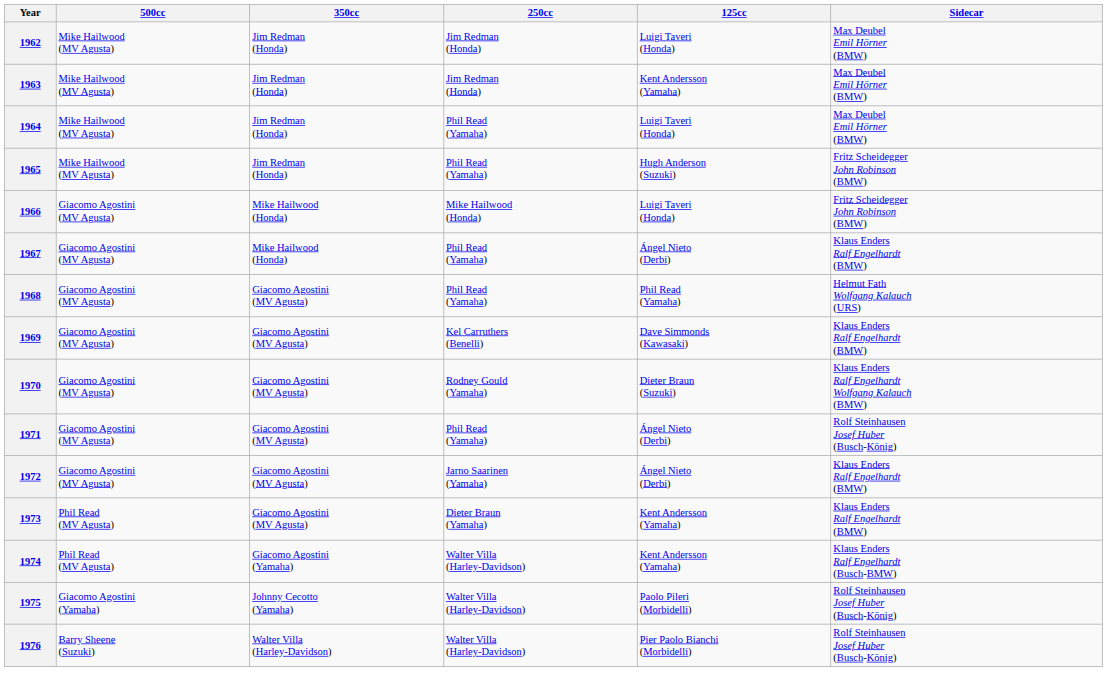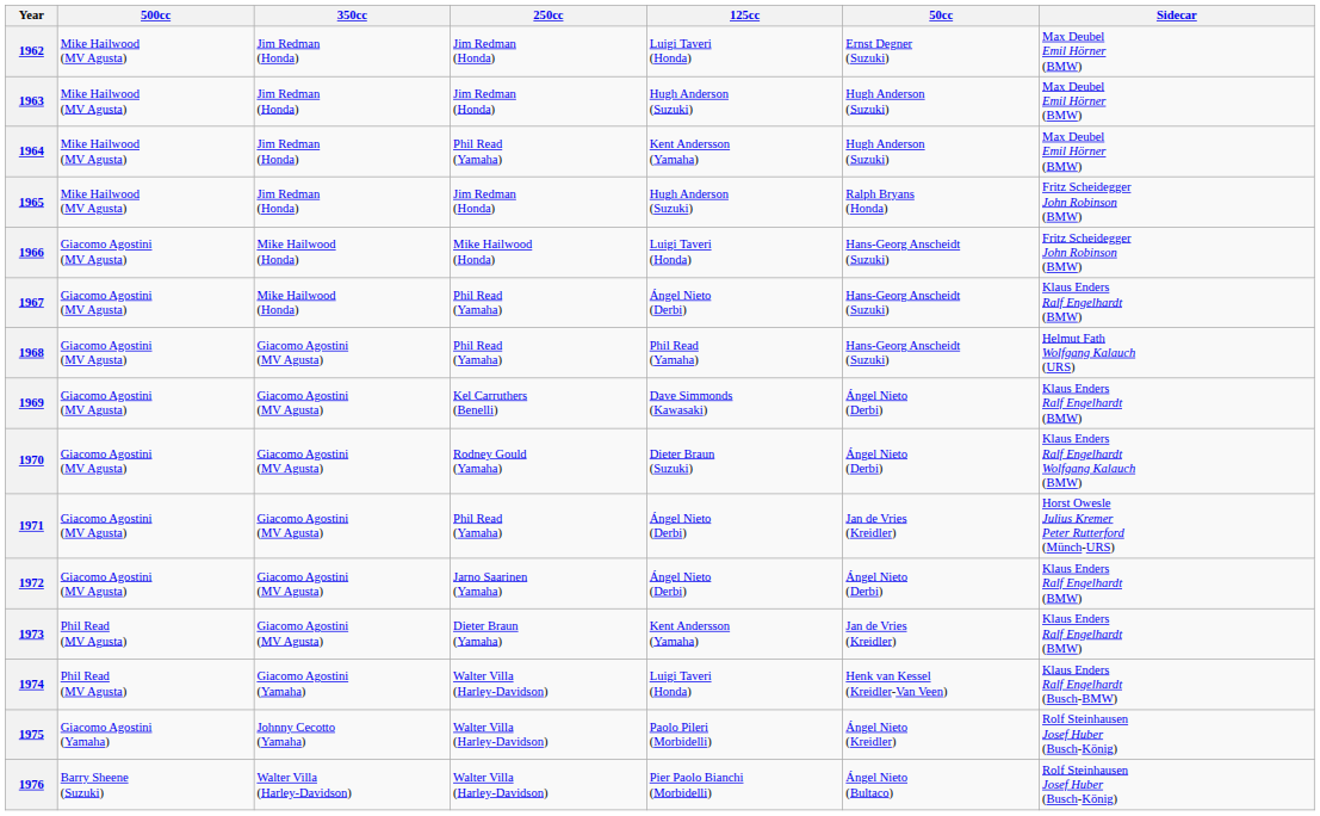 <table class="wikitable" width="95%" style="font-size:90%">
 <tr>
 <th width=4%>Year</th>
 <th width=15%><a href='#'>500cc</a></th>
 <th width=15%><a href='#'>350cc</a></th>
 <th width=15%><a href='#'>250cc</a></th>
 <th width=15%><a href='#'>125cc</a></th>
+<th width=15%><a href='#'>50cc</a></th>
 <th width=21%><a href='#'>Sidecar</a></th>
 </tr>
 <tr>
 <th><a href='#'>1962</a></th>
 <td> <a href='#'>Mike Hailwood</a><br>(<a href='#'>MV Agusta</a>)</td>
 <td> <a href='#'>Jim Redman</a><br>(<a href='#'>Honda</a>)</td>
 <td> <a href='#'>Jim Redman</a><br>(<a href='#'>Honda</a>)</td>
 <td> <a href='#'>Luigi Taveri</a><br>(<a href='#'>Honda</a>)</td>
+<td> <a href='#'>Ernst Degner</a><br>(<a href='#'>Suzuki</a>)</td>
 <td> <a href='#'>Max Deubel</a><br> <em><a href='#'>Emil Hörner</a></em><br>(<a href='#'>BMW</a>)</td>
 </tr>
 <tr>
 <th><a href='#'>1963</a></th>
 <td> <a href='#'>Mike Hailwood</a><br>(<a href='#'>MV Agusta</a>)</td>
 <td> <a href='#'>Jim Redman</a><br>(<a href='#'>Honda</a>)</td>
 <td> <a href='#'>Jim Redman</a><br>(<a href='#'>Honda</a>)</td>
-<td> <a href='#'>Kent Andersson</a><br>(<a href='#'>Yamaha</a>)</td>
+<td> <a href='#'>Hugh Anderson</a><br>(<a href='#'>Suzuki</a>)</td>
+<td> <a href='#'>Hugh Anderson</a><br>(<a href='#'>Suzuki</a>)</td>
 <td> <a href='#'>Max Deubel</a><br> <em><a href='#'>Emil Hörner</a></em><br>(<a href='#'>BMW</a>)</td>
 </tr>
 <tr>
 <th><a href='#'>1964</a></th>
 <td> <a href='#'>Mike Hailwood</a><br>(<a href='#'>MV Agusta</a>)</td>
 <td> <a href='#'>Jim Redman</a><br>(<a href='#'>Honda</a>)</td>
 <td> <a href='#'>Phil Read</a><br>(<a href='#'>Yamaha</a>)</td>
-<td> <a href='#'>Luigi Taveri</a><br>(<a href='#'>Honda</a>)</td>
+<td> <a href='#'>Kent Andersson</a><br>(<a href='#'>Yamaha</a>)</td>
+<td> <a href='#'>Hugh Anderson</a><br>(<a href='#'>Suzuki</a>)</td>
 <td> <a href='#'>Max Deubel</a><br> <em><a href='#'>Emil Hörner</a></em><br>(<a href='#'>BMW</a>)</td>
 </tr>
 <tr>
 <th><a href='#'>1965</a></th>
 <td> <a href='#'>Mike Hailwood</a><br>(<a href='#'>MV Agusta</a>)</td>
 <td> <a href='#'>Jim Redman</a><br>(<a href='#'>Honda</a>)</td>
-<td> <a href='#'>Phil Read</a><br>(<a href='#'>Yamaha</a>)</td>
+<td> <a href='#'>Jim Redman</a><br>(<a href='#'>Honda</a>)</td>
 <td> <a href='#'>Hugh Anderson</a><br>(<a href='#'>Suzuki</a>)</td>
+<td> <a href='#'>Ralph Bryans</a><br>(<a href='#'>Honda</a>)</td>
 <td> <a href='#'>Fritz Scheidegger</a><br> <em><a href='#'>John Robinson</a></em><br>(<a href='#'>BMW</a>)</td>
 </tr>
 <tr>
 <th><a href='#'>1966</a></th>
 <td> <a href='#'>Giacomo Agostini</a><br>(<a href='#'>MV Agusta</a>)</td>
 <td> <a href='#'>Mike Hailwood</a><br>(<a href='#'>Honda</a>)</td>
 <td> <a href='#'>Mike Hailwood</a><br>(<a href='#'>Honda</a>)</td>
 <td> <a href='#'>Luigi Taveri</a><br>(<a href='#'>Honda</a>)</td>
+<td> <a href='#'>Hans-Georg Anscheidt</a><br>(<a href='#'>Suzuki</a>)</td>
 <td> <a href='#'>Fritz Scheidegger</a><br> <em><a href='#'>John Robinson</a></em><br>(<a href='#'>BMW</a>)</td>
 </tr>
 <tr>
 <th><a href='#'>1967</a></th>
 <td> <a href='#'>Giacomo Agostini</a><br>(<a href='#'>MV Agusta</a>)</td>
 <td> <a href='#'>Mike Hailwood</a><br>(<a href='#'>Honda</a>)</td>
 <td> <a href='#'>Phil Read</a><br>(<a href='#'>Yamaha</a>)</td>
 <td> <a href='#'>Ángel Nieto</a><br>(<a href='#'>Derbi</a>)</td>
+<td> <a href='#'>Hans-Georg Anscheidt</a><br>(<a href='#'>Suzuki</a>)</td>
 <td> <a href='#'>Klaus Enders</a><br> <em><a href='#'>Ralf Engelhardt</a></em><br>(<a href='#'>BMW</a>)</td>
 </tr>
 <tr>
 <th><a href='#'>1968</a></th>
 <td> <a href='#'>Giacomo Agostini</a><br>(<a href='#'>MV Agusta</a>)</td>
 <td> <a href='#'>Giacomo Agostini</a><br>(<a href='#'>MV Agusta</a>)</td>
 <td> <a href='#'>Phil Read</a><br>(<a href='#'>Yamaha</a>)</td>
 <td> <a href='#'>Phil Read</a><br>(<a href='#'>Yamaha</a>)</td>
+<td> <a href='#'>Hans-Georg Anscheidt</a><br>(<a href='#'>Suzuki</a>)</td>
 <td> <a href='#'>Helmut Fath</a><br> <em><a href='#'>Wolfgang Kalauch</a></em><br>(<a href='#'>URS</a>)</td>
 </tr>
 <tr>
 <th><a href='#'>1969</a></th>
 <td> <a href='#'>Giacomo Agostini</a><br>(<a href='#'>MV Agusta</a>)</td>
 <td> <a href='#'>Giacomo Agostini</a><br>(<a href='#'>MV Agusta</a>)</td>
 <td> <a href='#'>Kel Carruthers</a><br>(<a href='#'>Benelli</a>)</td>
 <td> <a href='#'>Dave Simmonds</a><br>(<a href='#'>Kawasaki</a>)</td>
+<td> <a href='#'>Ángel Nieto</a><br>(<a href='#'>Derbi</a>)</td>
 <td> <a href='#'>Klaus Enders</a><br> <em><a href='#'>Ralf Engelhardt</a></em><br>(<a href='#'>BMW</a>)</td>
 </tr>
 <tr>
 <th><a href='#'>1970</a></th>
 <td> <a href='#'>Giacomo Agostini</a><br>(<a href='#'>MV Agusta</a>)</td>
 <td> <a href='#'>Giacomo Agostini</a><br>(<a href='#'>MV Agusta</a>)</td>
 <td> <a href='#'>Rodney Gould</a><br>(<a href='#'>Yamaha</a>)</td>
 <td> <a href='#'>Dieter Braun</a><br>(<a href='#'>Suzuki</a>)</td>
+<td> <a href='#'>Ángel Nieto</a><br>(<a href='#'>Derbi</a>)</td>
 <td> <a href='#'>Klaus Enders</a><br> <em><a href='#'>Ralf Engelhardt</a></em><br> <em><a href='#'>Wolfgang Kalauch</a></em><br>(<a href='#'>BMW</a>)</td>
 </tr>
 <tr>
 <th><a href='#'>1971</a></th>
 <td> <a href='#'>Giacomo Agostini</a><br>(<a href='#'>MV Agusta</a>)</td>
 <td> <a href='#'>Giacomo Agostini</a><br>(<a href='#'>MV Agusta</a>)</td>
 <td> <a href='#'>Phil Read</a><br>(<a href='#'>Yamaha</a>)</td>
 <td> <a href='#'>Ángel Nieto</a><br>(<a href='#'>Derbi</a>)</td>
-<td> <a href='#'>Rolf Steinhausen</a><br> <em><a href='#'>Josef Huber</a></em><br>(<a href='#'>Busch</a>-<a href='#'>König</a>)</td>
+<td> <a href='#'>Jan de Vries</a><br>(<a href='#'>Kreidler</a>)</td>
+<td> <a href='#'>Horst Owesle</a><br> <em><a href='#'>Julius Kremer</a></em><br> <em><a href='#'>Peter Rutterford</a></em><br>(<a href='#'>Münch</a>-<a href='#'>URS</a>)</td>
 </tr>
 <tr>
 <th><a href='#'>1972</a></th>
 <td> <a href='#'>Giacomo Agostini</a><br>(<a href='#'>MV Agusta</a>)</td>
 <td> <a href='#'>Giacomo Agostini</a><br>(<a href='#'>MV Agusta</a>)</td>
 <td> <a href='#'>Jarno Saarinen</a><br>(<a href='#'>Yamaha</a>)</td>
+<td> <a href='#'>Ángel Nieto</a><br>(<a href='#'>Derbi</a>)</td>
 <td> <a href='#'>Ángel Nieto</a><br>(<a href='#'>Derbi</a>)</td>
 <td> <a href='#'>Klaus Enders</a><br> <em><a href='#'>Ralf Engelhardt</a></em><br>(<a href='#'>BMW</a>)</td>
 </tr>
 <tr>
 <th><a href='#'>1973</a></th>
 <td> <a href='#'>Phil Read</a><br>(<a href='#'>MV Agusta</a>)</td>
 <td> <a href='#'>Giacomo Agostini</a><br>(<a href='#'>MV Agusta</a>)</td>
 <td> <a href='#'>Dieter Braun</a><br>(<a href='#'>Yamaha</a>)</td>
 <td> <a href='#'>Kent Andersson</a><br>(<a href='#'>Yamaha</a>)</td>
+<td> <a href='#'>Jan de Vries</a><br>(<a href='#'>Kreidler</a>)</td>
 <td> <a href='#'>Klaus Enders</a><br> <em><a href='#'>Ralf Engelhardt</a></em><br>(<a href='#'>BMW</a>)</td>
 </tr>
 <tr>
 <th><a href='#'>1974</a></th>
 <td> <a href='#'>Phil Read</a><br>(<a href='#'>MV Agusta</a>)</td>
 <td> <a href='#'>Giacomo Agostini</a><br>(<a href='#'>Yamaha</a>)</td>
 <td> <a href='#'>Walter Villa</a><br>(<a href='#'>Harley-Davidson</a>)</td>
-<td> <a href='#'>Kent Andersson</a><br>(<a href='#'>Yamaha</a>)</td>
+<td> <a href='#'>Luigi Taveri</a><br>(<a href='#'>Honda</a>)</td>
+<td> <a href='#'>Henk van Kessel</a><br>(<a href='#'>Kreidler</a>-<a href='#'>Van Veen</a>)</td>
 <td> <a href='#'>Klaus Enders</a><br> <em><a href='#'>Ralf Engelhardt</a></em><br>(<a href='#'>Busch</a>-<a href='#'>BMW</a>)</td>
 </tr>
 <tr>
 <th><a href='#'>1975</a></th>
 <td> <a href='#'>Giacomo Agostini</a><br>(<a href='#'>Yamaha</a>)</td>
 <td> <a href='#'>Johnny Cecotto</a><br>(<a href='#'>Yamaha</a>)</td>
 <td> <a href='#'>Walter Villa</a><br>(<a href='#'>Harley-Davidson</a>)</td>
 <td> <a href='#'>Paolo Pileri</a><br>(<a href='#'>Morbidelli</a>)</td>
+<td> <a href='#'>Ángel Nieto</a><br>(<a href='#'>Kreidler</a>)</td>
 <td> <a href='#'>Rolf Steinhausen</a><br> <em><a href='#'>Josef Huber</a></em><br>(<a href='#'>Busch</a>-<a href='#'>König</a>)</td>
 </tr>
 <tr>
 <th><a href='#'>1976</a></th>
 <td> <a href='#'>Barry Sheene</a><br>(<a href='#'>Suzuki</a>)</td>
 <td> <a href='#'>Walter Villa</a><br>(<a href='#'>Harley-Davidson</a>)</td>
 <td> <a href='#'>Walter Villa</a><br>(<a href='#'>Harley-Davidson</a>)</td>
 <td> <a href='#'>Pier Paolo Bianchi</a><br>(<a href='#'>Morbidelli</a>)</td>
+<td> <a href='#'>Ángel Nieto</a><br>(<a href='#'>Bultaco</a>)</td>
 <td> <a href='#'>Rolf Steinhausen</a><br> <em><a href='#'>Josef Huber</a></em><br>(<a href='#'>Busch</a>-<a href='#'>König</a>)</td>
 </tr>
 </table>
